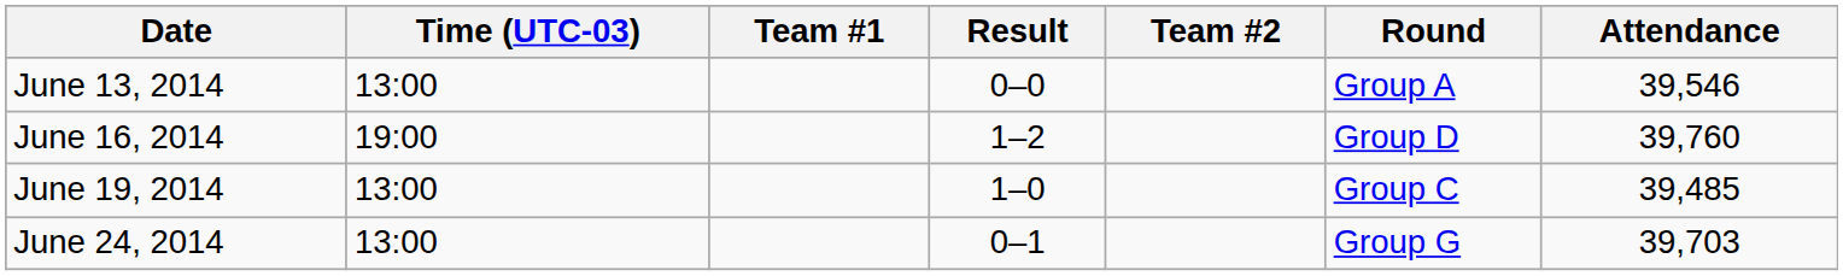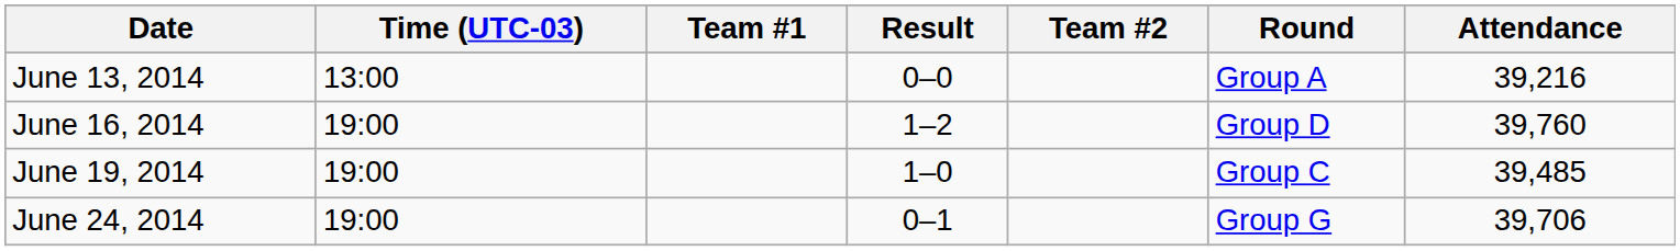 <table class="wikitable"  style="text-align:left; width:100%;">
 <tr>
 <th>Date</th>
 <th>Time (<a href='#'>UTC-03</a>)</th>
 <th>Team #1</th>
 <th>Result</th>
 <th>Team #2</th>
 <th>Round</th>
 <th>Attendance</th>
 </tr>
 <tr>
 <td>June 13, 2014</td>
 <td>13:00</td>
 <td></td>
 <td style="text-align:center;">0–0</td>
 <td></td>
 <td><a href='#'>Group A</a></td>
-<td style="text-align:center;">39,546</td>
+<td style="text-align:center;">39,216</td>
 </tr>
 <tr>
 <td>June 16, 2014</td>
 <td>19:00</td>
 <td></td>
 <td style="text-align:center;">1–2</td>
 <td></td>
 <td><a href='#'>Group D</a></td>
 <td style="text-align:center;">39,760</td>
 </tr>
 <tr>
 <td>June 19, 2014</td>
-<td>13:00</td>
+<td>19:00</td>
 <td></td>
 <td style="text-align:center;">1–0</td>
 <td></td>
 <td><a href='#'>Group C</a></td>
 <td style="text-align:center;">39,485</td>
 </tr>
 <tr>
 <td>June 24, 2014</td>
-<td>13:00</td>
+<td>19:00</td>
 <td></td>
 <td style="text-align:center;">0–1</td>
 <td></td>
 <td><a href='#'>Group G</a></td>
-<td style="text-align:center;">39,703</td>
+<td style="text-align:center;">39,706</td>
 </tr>
 </table>
